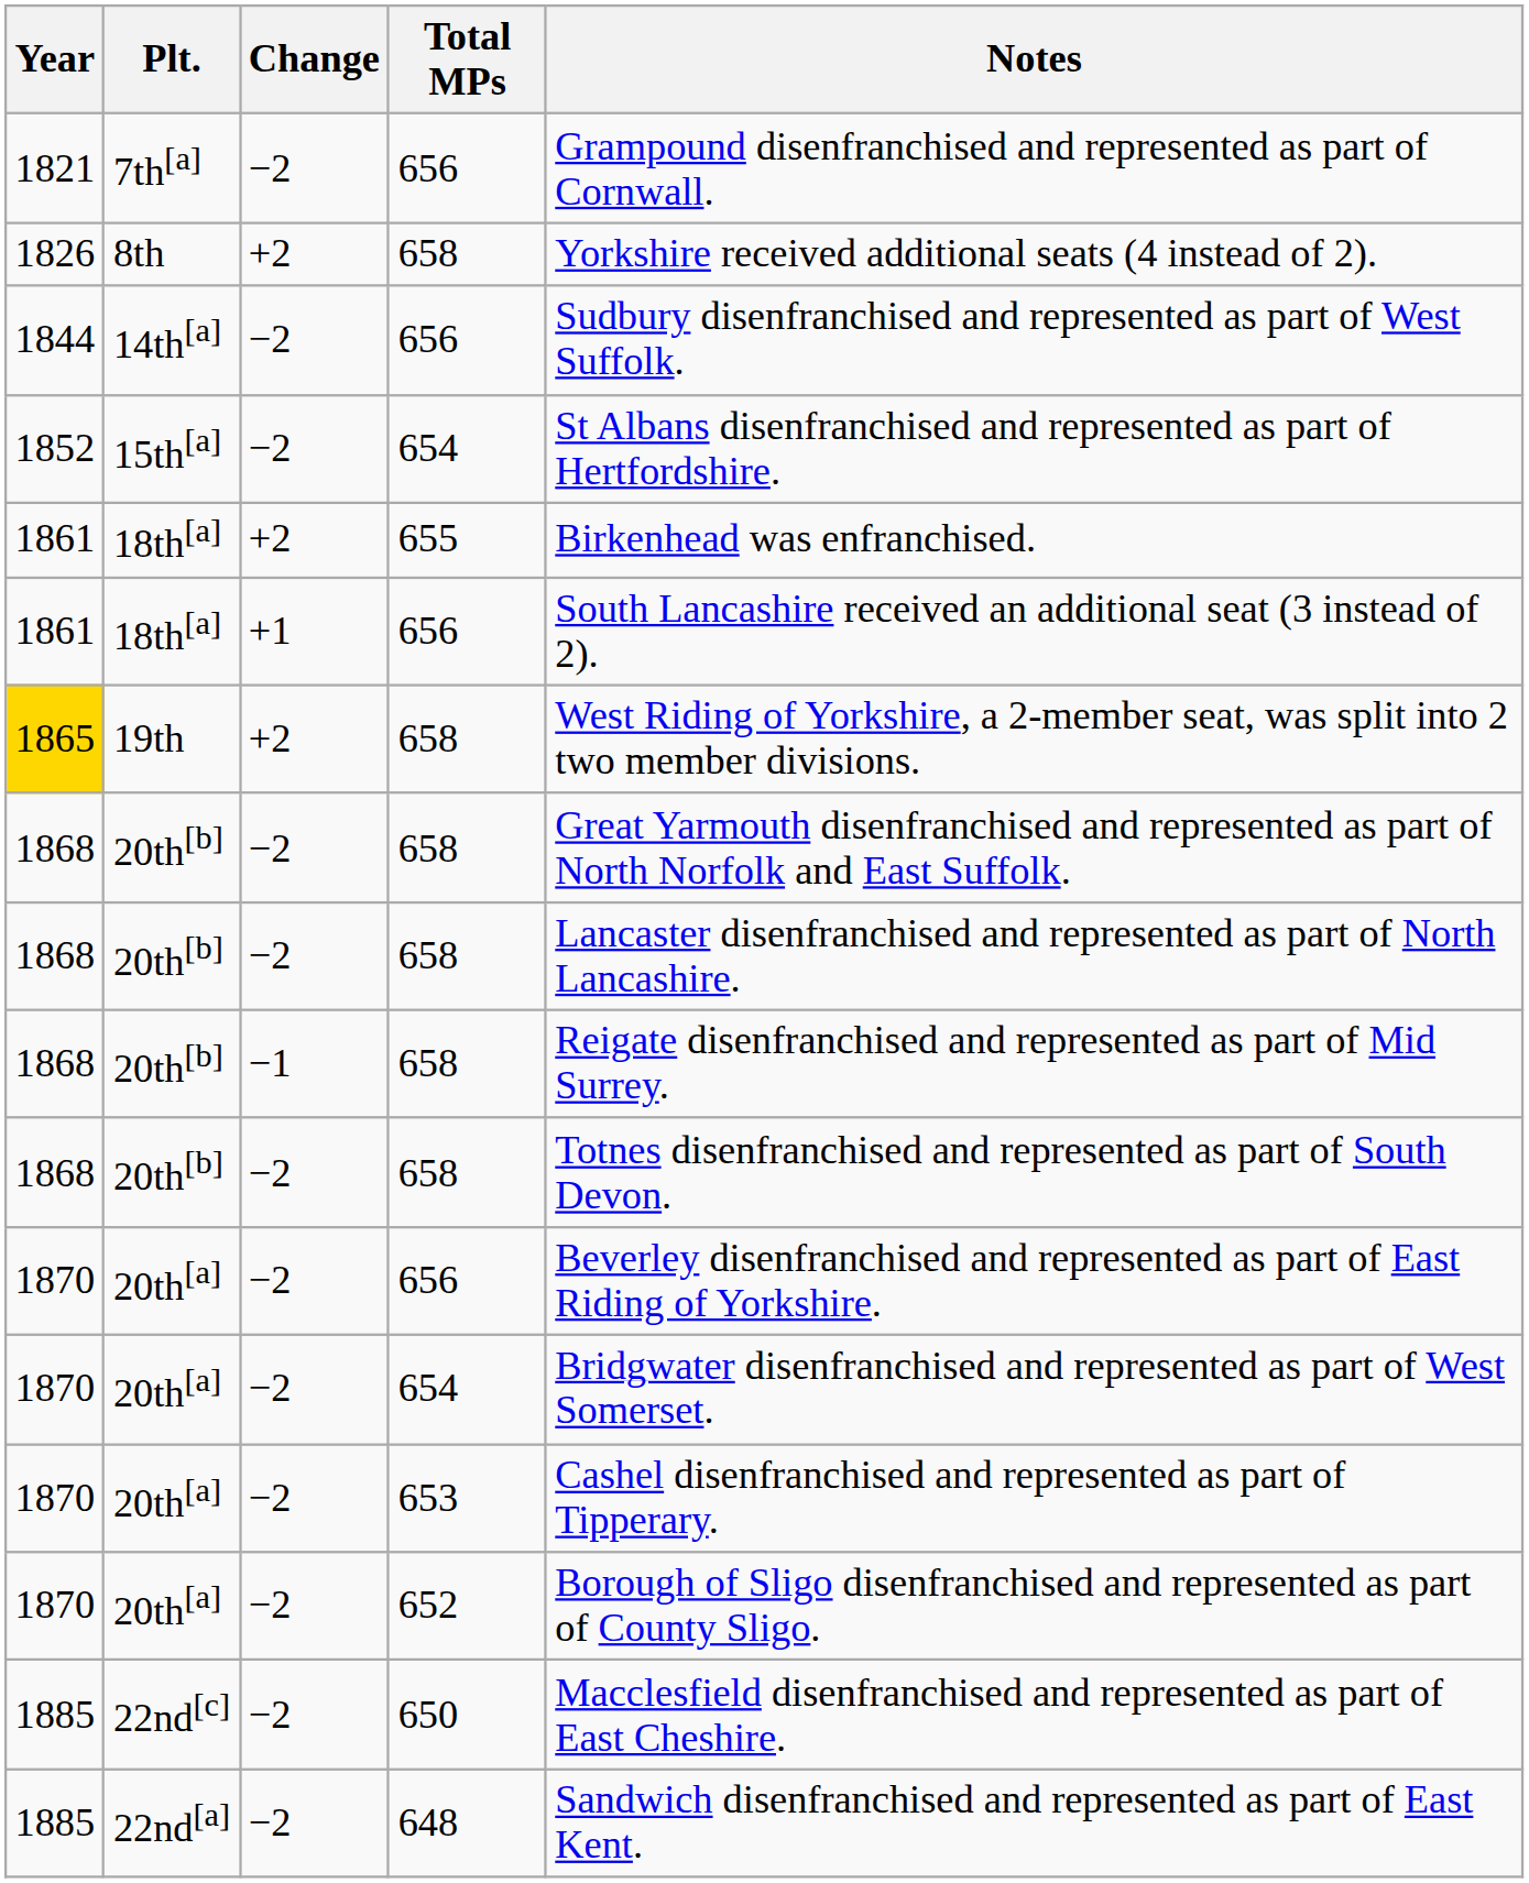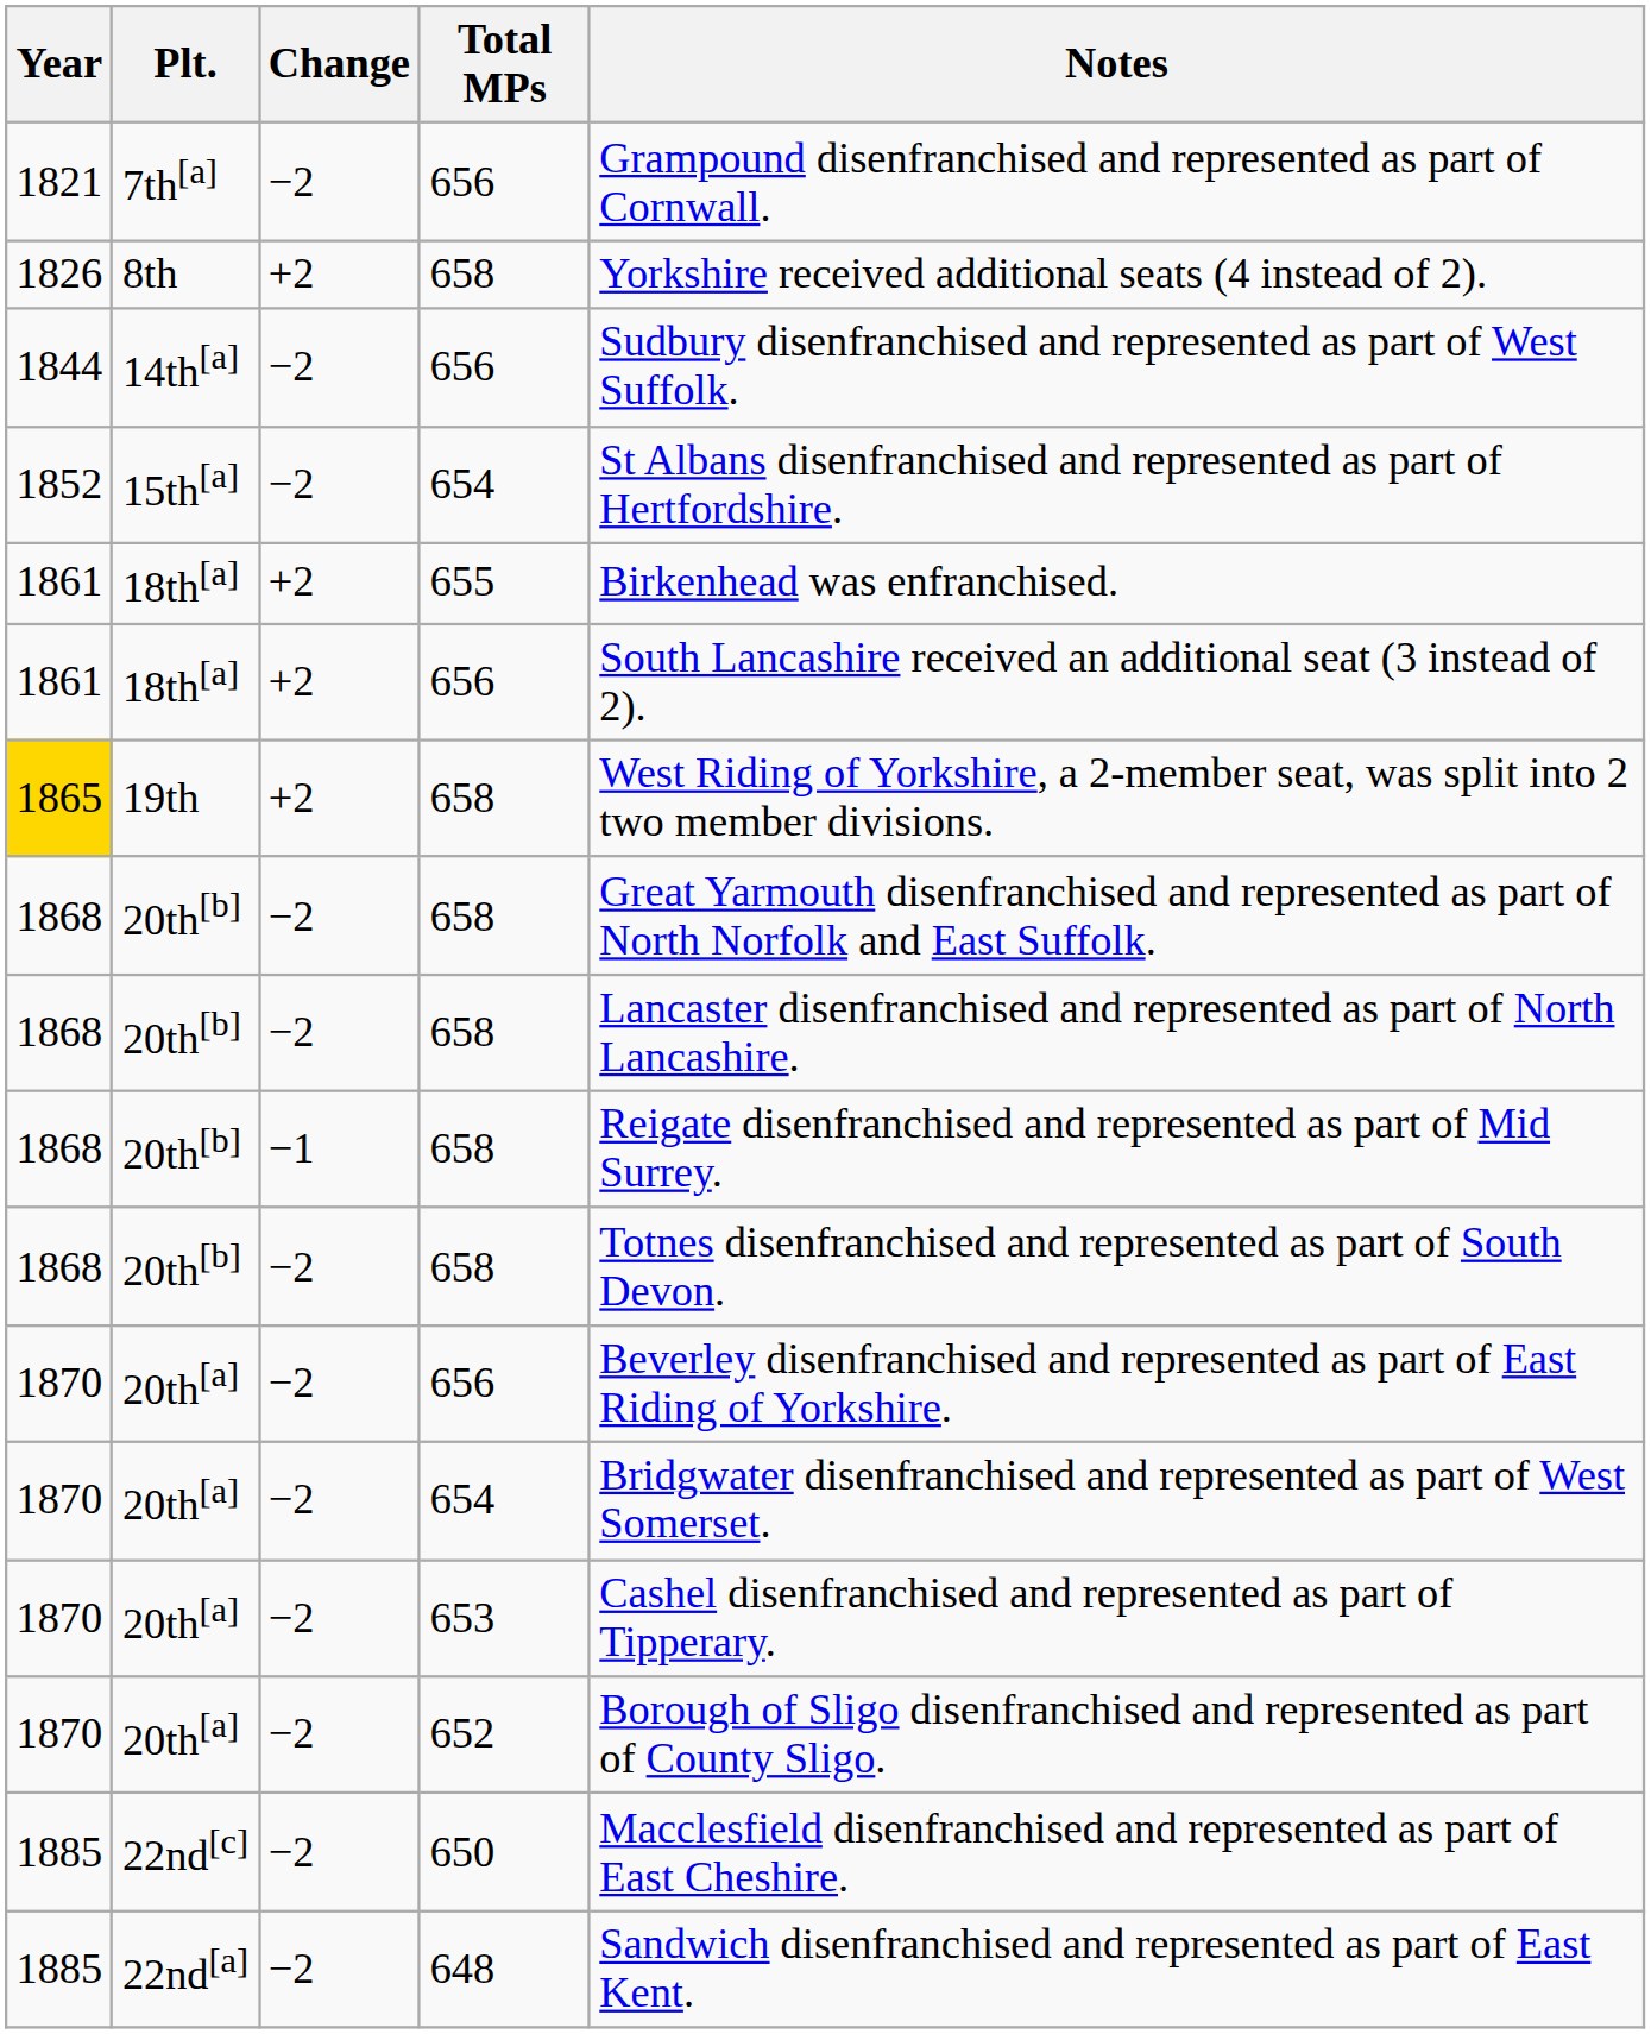 <table class="wikitable">
 <tr>
 <th>Year</th>
 <th>Plt.</th>
 <th>Change</th>
 <th>Total MPs</th>
 <th>Notes</th>
 </tr>
 <tr>
 <td>1821</td>
 <td>7th<sup>[a]</sup></td>
 <td>−2</td>
 <td>656</td>
 <td><a href='#'>Grampound</a> disenfranchised and represented as part of <a href='#'>Cornwall</a>.</td>
 </tr>
 <tr>
 <td>1826</td>
 <td>8th</td>
 <td>+2</td>
 <td>658</td>
 <td><a href='#'>Yorkshire</a> received additional seats (4 instead of 2).</td>
 </tr>
 <tr>
 <td>1844</td>
 <td>14th<sup>[a]</sup></td>
 <td>−2</td>
 <td>656</td>
 <td><a href='#'>Sudbury</a> disenfranchised and represented as part of <a href='#'>West Suffolk</a>.</td>
 </tr>
 <tr>
 <td>1852</td>
 <td>15th<sup>[a]</sup></td>
 <td>−2</td>
 <td>654</td>
 <td><a href='#'>St Albans</a> disenfranchised and represented as part of <a href='#'>Hertfordshire</a>.</td>
 </tr>
 <tr>
 <td>1861</td>
 <td>18th<sup>[a]</sup></td>
 <td>+2</td>
 <td>655</td>
 <td><a href='#'>Birkenhead</a> was enfranchised.</td>
 </tr>
 <tr>
 <td>1861</td>
 <td>18th<sup>[a]</sup></td>
-<td>+1</td>
+<td>+2</td>
 <td>656</td>
 <td><a href='#'>South Lancashire</a> received an additional seat (3 instead of 2).</td>
 </tr>
 <tr>
 <td style="background: gold;">1865</td>
 <td>19th</td>
 <td>+2</td>
 <td>658</td>
 <td><a href='#'>West Riding of Yorkshire</a>, a 2-member seat, was split into 2 two member divisions.</td>
 </tr>
 <tr>
 <td>1868</td>
 <td>20th<sup>[b]</sup></td>
 <td>−2</td>
 <td>658</td>
 <td><a href='#'>Great Yarmouth</a> disenfranchised and represented as part of <a href='#'>North Norfolk</a> and <a href='#'>East Suffolk</a>.</td>
 </tr>
 <tr>
 <td>1868</td>
 <td>20th<sup>[b]</sup></td>
 <td>−2</td>
 <td>658</td>
 <td><a href='#'>Lancaster</a> disenfranchised and represented as part of <a href='#'>North Lancashire</a>.</td>
 </tr>
 <tr>
 <td>1868</td>
 <td>20th<sup>[b]</sup></td>
 <td>−1</td>
 <td>658</td>
 <td><a href='#'>Reigate</a> disenfranchised and represented as part of <a href='#'>Mid Surrey</a>.</td>
 </tr>
 <tr>
 <td>1868</td>
 <td>20th<sup>[b]</sup></td>
 <td>−2</td>
 <td>658</td>
 <td><a href='#'>Totnes</a> disenfranchised and represented as part of <a href='#'>South Devon</a>.</td>
 </tr>
 <tr>
 <td>1870</td>
 <td>20th<sup>[a]</sup></td>
 <td>−2</td>
 <td>656</td>
 <td><a href='#'>Beverley</a> disenfranchised and represented as part of <a href='#'>East Riding of Yorkshire</a>.</td>
 </tr>
 <tr>
 <td>1870</td>
 <td>20th<sup>[a]</sup></td>
 <td>−2</td>
 <td>654</td>
 <td><a href='#'>Bridgwater</a> disenfranchised and represented as part of <a href='#'>West Somerset</a>.</td>
 </tr>
 <tr>
 <td>1870</td>
 <td>20th<sup>[a]</sup></td>
 <td>−2</td>
 <td>653</td>
 <td><a href='#'>Cashel</a> disenfranchised and represented as part of <a href='#'>Tipperary</a>.</td>
 </tr>
 <tr>
 <td>1870</td>
 <td>20th<sup>[a]</sup></td>
 <td>−2</td>
 <td>652</td>
 <td><a href='#'>Borough of Sligo</a> disenfranchised and represented as part of <a href='#'>County Sligo</a>.</td>
 </tr>
 <tr>
 <td>1885</td>
 <td>22nd<sup>[c]</sup></td>
 <td>−2</td>
 <td>650</td>
 <td><a href='#'>Macclesfield</a> disenfranchised and represented as part of <a href='#'>East Cheshire</a>.</td>
 </tr>
 <tr>
 <td>1885</td>
 <td>22nd<sup>[a]</sup></td>
 <td>−2</td>
 <td>648</td>
 <td><a href='#'>Sandwich</a> disenfranchised and represented as part of <a href='#'>East Kent</a>.</td>
 </tr>
 </table>
